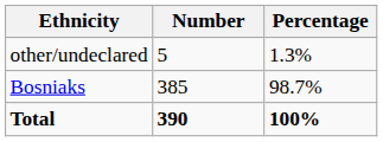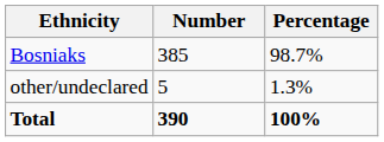 <table class="wikitable">
 <tr>
 <th width="100px">Ethnicity</th>
 <th width="80px">Number</th>
 <th width="80px">Percentage</th>
 </tr>
 <tr>
+<td><a href='#'>Bosniaks</a></td>
+<td>385</td>
+<td>98.7%</td>
+</tr>
+<tr>
 <td>other/undeclared</td>
 <td>5</td>
 <td>1.3%</td>
-</tr>
-<tr>
-<td><a href='#'>Bosniaks</a></td>
-<td>385</td>
-<td>98.7%</td>
 </tr>
 <tr>
 <td><strong>Total</strong></td>
 <td><strong>390</strong></td>
 <td><strong>100%</strong></td>
 </tr>
 </table>
